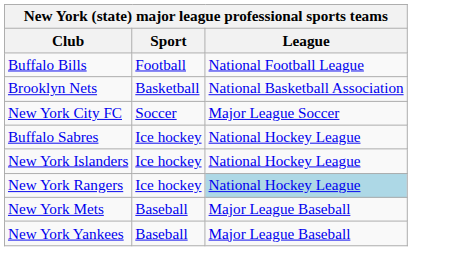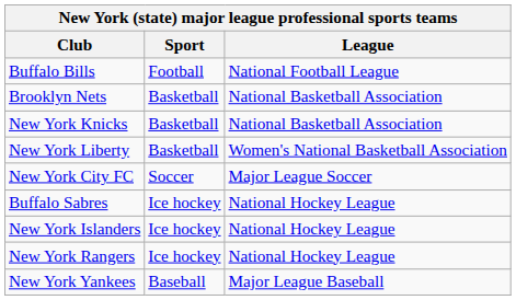 <table class="wikitable sortable">
 <tr>
 <th colspan=3>New York (state) major league professional sports teams</th>
 </tr>
 <tr>
 <th>Club</th>
 <th>Sport</th>
 <th>League</th>
 </tr>
 <tr>
 <td><a href='#'>Buffalo Bills</a></td>
 <td><a href='#'>Football</a></td>
 <td><a href='#'>National Football League</a></td>
 </tr>
 <tr>
 <td><a href='#'>Brooklyn Nets</a></td>
 <td><a href='#'>Basketball</a></td>
 <td><a href='#'>National Basketball Association</a></td>
 </tr>
 <tr>
+<td><a href='#'>New York Knicks</a></td>
+<td><a href='#'>Basketball</a></td>
+<td><a href='#'>National Basketball Association</a></td>
+</tr>
+<tr>
+<td><a href='#'>New York Liberty</a></td>
+<td><a href='#'>Basketball</a></td>
+<td><a href='#'>Women's National Basketball Association</a></td>
+</tr>
+<tr>
 <td><a href='#'>New York City FC</a></td>
 <td><a href='#'>Soccer</a></td>
 <td><a href='#'>Major League Soccer</a></td>
 </tr>
 <tr>
 <td><a href='#'>Buffalo Sabres</a></td>
 <td><a href='#'>Ice hockey</a></td>
 <td><a href='#'>National Hockey League</a></td>
 </tr>
 <tr>
 <td><a href='#'>New York Islanders</a></td>
 <td><a href='#'>Ice hockey</a></td>
 <td><a href='#'>National Hockey League</a></td>
 </tr>
 <tr>
 <td><a href='#'>New York Rangers</a></td>
 <td><a href='#'>Ice hockey</a></td>
-<td style="background: lightblue;"><a href='#'>National Hockey League</a></td>
-</tr>
-<tr>
-<td><a href='#'>New York Mets</a></td>
-<td><a href='#'>Baseball</a></td>
-<td><a href='#'>Major League Baseball</a></td>
+<td><a href='#'>National Hockey League</a></td>
 </tr>
 <tr>
 <td><a href='#'>New York Yankees</a></td>
 <td><a href='#'>Baseball</a></td>
 <td><a href='#'>Major League Baseball</a></td>
 </tr>
 </table>
